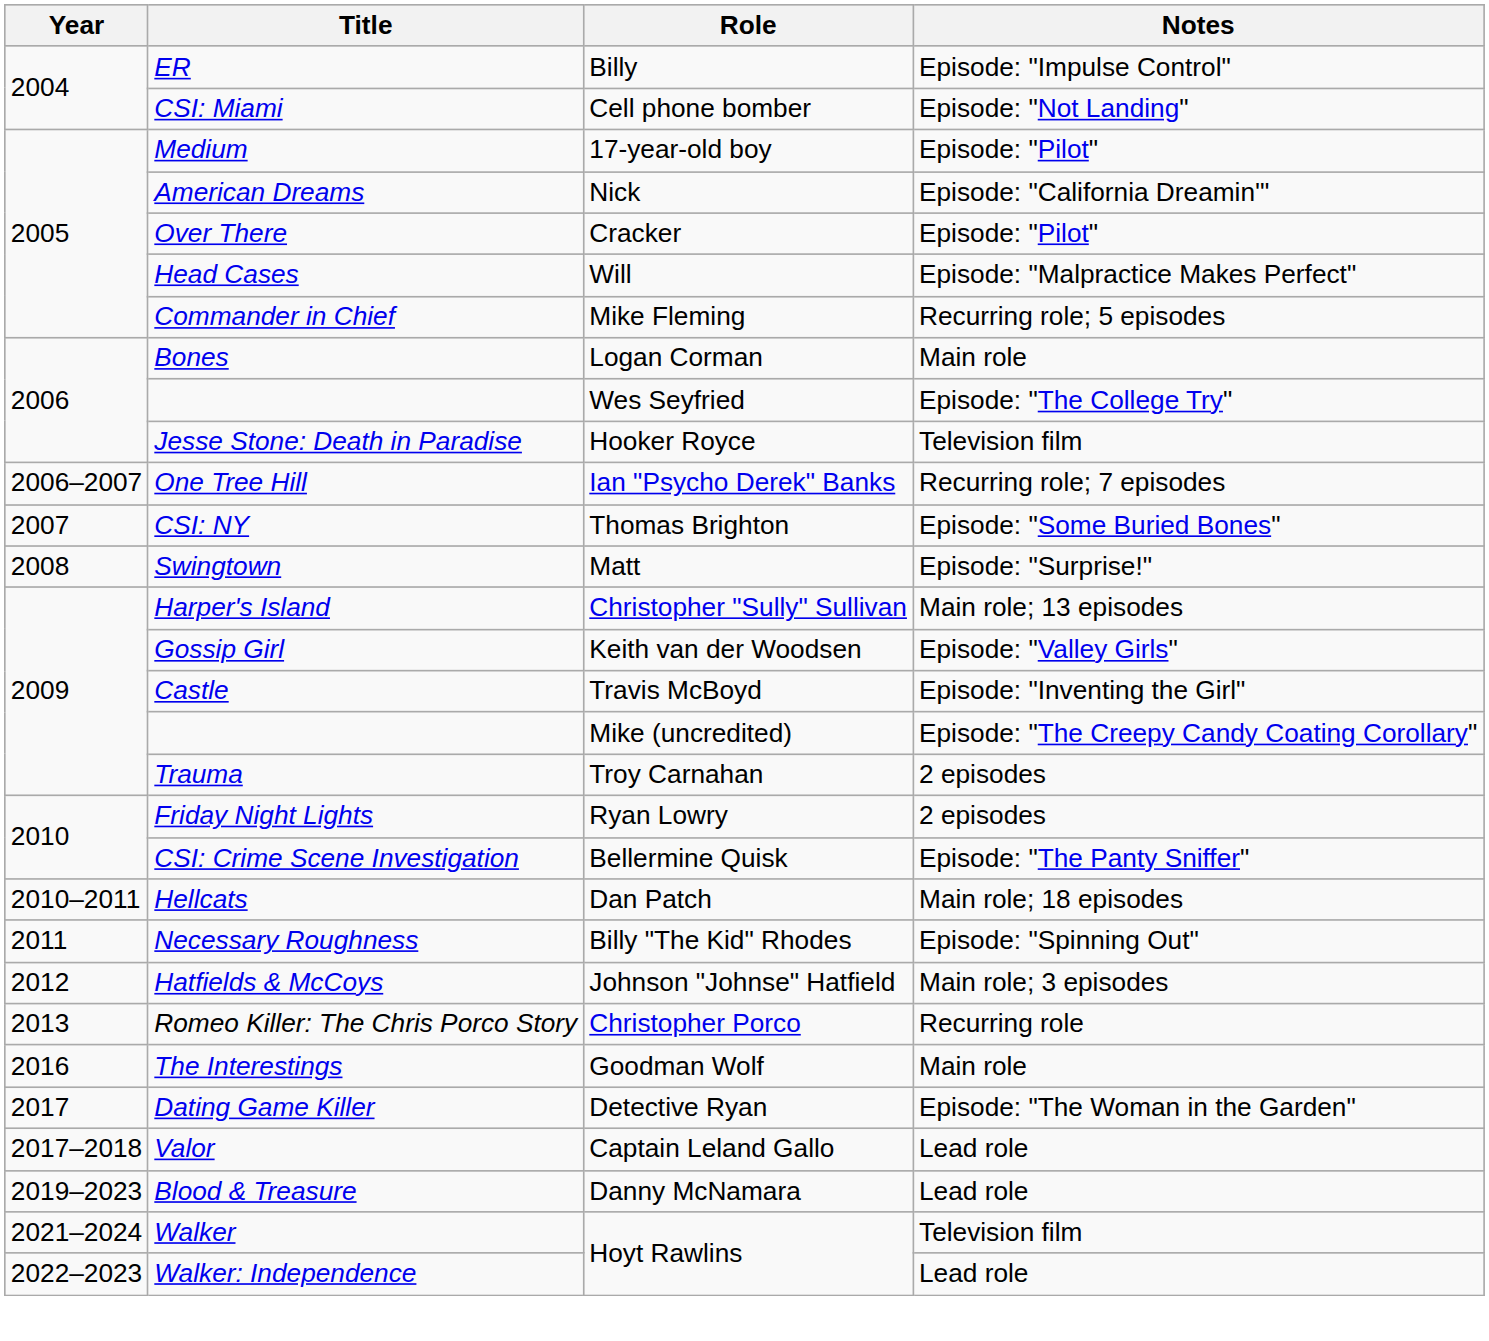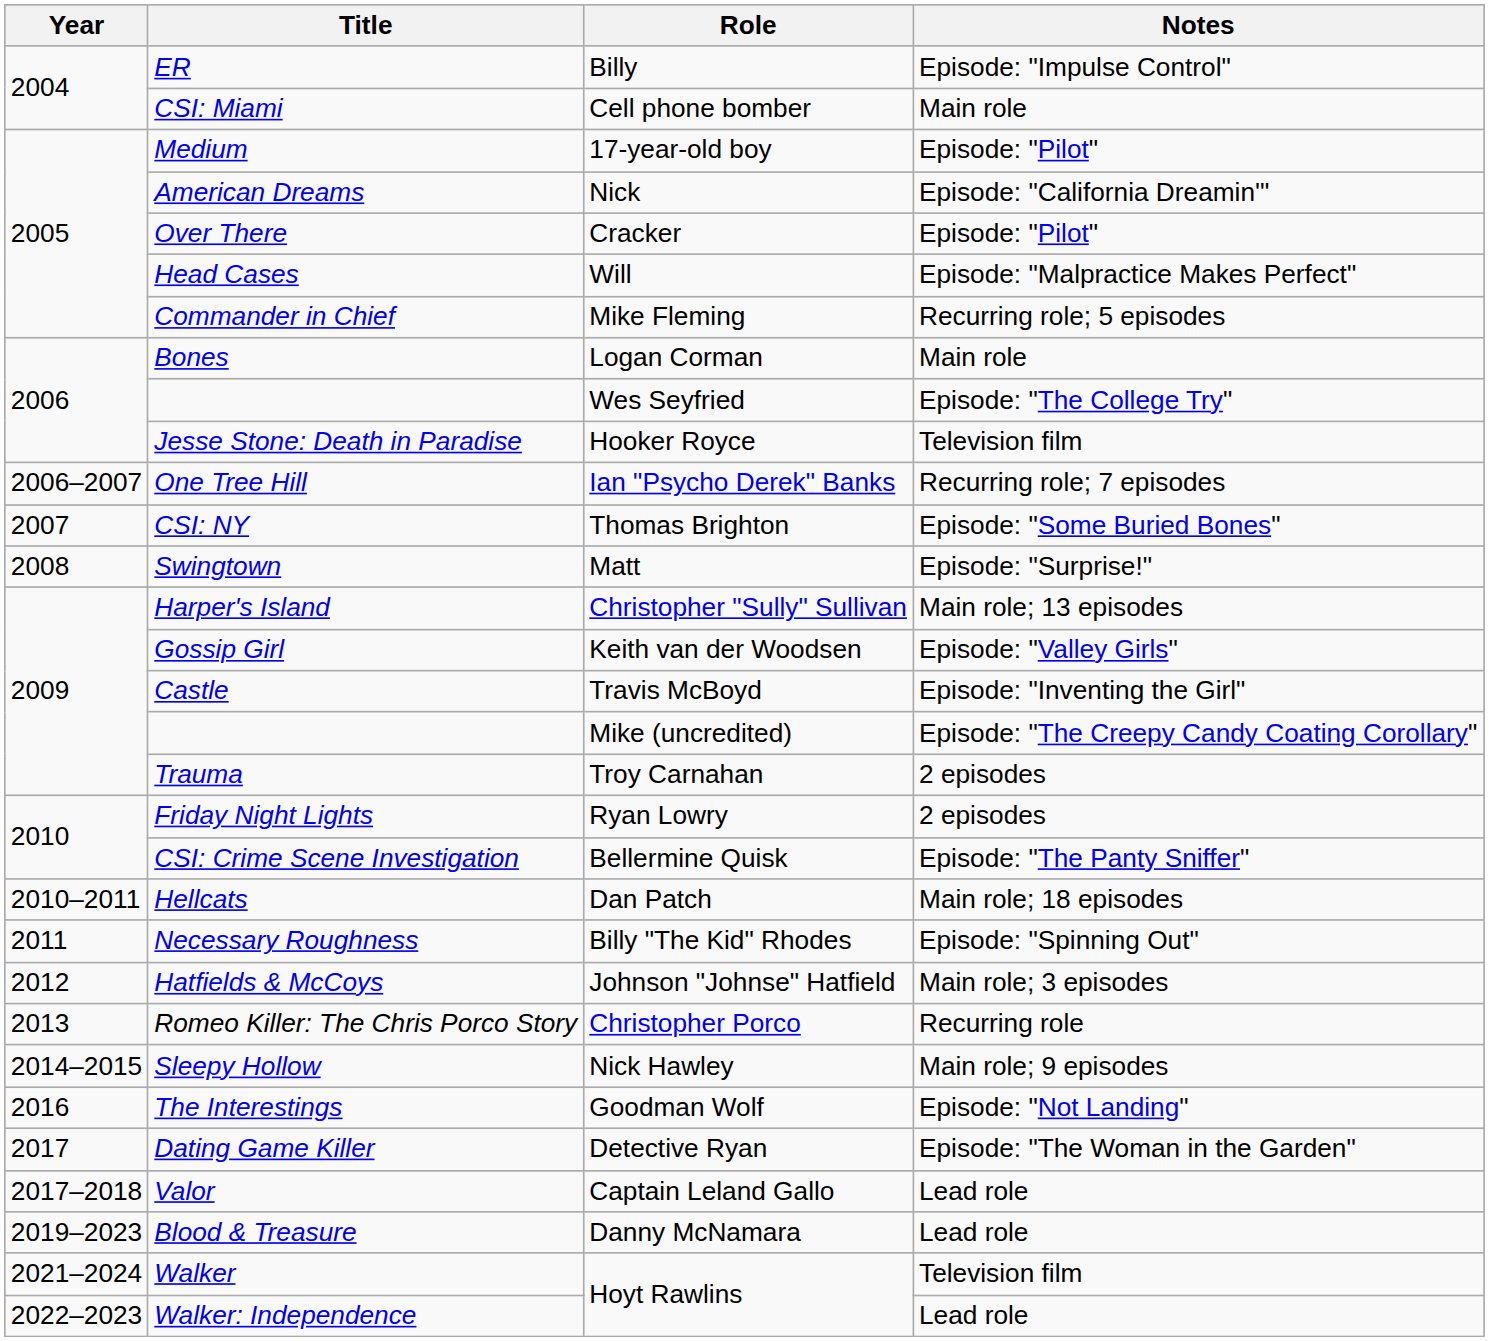 <table class="wikitable sortable">
 <tr>
 <th>Year</th>
 <th>Title</th>
 <th>Role</th>
 <th class="unsortable">Notes</th>
 </tr>
 <tr>
 <td rowspan="2">2004</td>
 <td><em><a href='#'>ER</a></em></td>
 <td>Billy</td>
 <td>Episode: "Impulse Control"</td>
 </tr>
 <tr>
 <td><em><a href='#'>CSI: Miami</a></em></td>
 <td>Cell phone bomber</td>
-<td>Episode: "<a href='#'>Not Landing</a>"</td>
+<td>Main role</td>
 </tr>
 <tr>
 <td rowspan="5">2005</td>
 <td><em><a href='#'>Medium</a></em></td>
 <td>17-year-old boy</td>
 <td>Episode: "<a href='#'>Pilot</a>"</td>
 </tr>
 <tr>
 <td><em><a href='#'>American Dreams</a></em></td>
 <td>Nick</td>
 <td>Episode: "California Dreamin'"</td>
 </tr>
 <tr>
 <td><em><a href='#'>Over There</a></em></td>
 <td>Cracker</td>
 <td>Episode: "<a href='#'>Pilot</a>"</td>
 </tr>
 <tr>
 <td><em><a href='#'>Head Cases</a></em></td>
 <td>Will</td>
 <td>Episode: "Malpractice Makes Perfect"</td>
 </tr>
 <tr>
 <td><em><a href='#'>Commander in Chief</a></em></td>
 <td>Mike Fleming</td>
 <td>Recurring role; 5 episodes</td>
 </tr>
 <tr>
 <td rowspan="3">2006</td>
 <td><em><a href='#'>Bones</a></em></td>
 <td>Logan Corman</td>
 <td>Main role</td>
 </tr>
 <tr>
 <td><em></em></td>
 <td>Wes Seyfried</td>
 <td>Episode: "<a href='#'>The College Try</a>"</td>
 </tr>
 <tr>
 <td><em><a href='#'>Jesse Stone: Death in Paradise</a></em></td>
 <td>Hooker Royce</td>
 <td>Television film</td>
 </tr>
 <tr>
 <td>2006–2007</td>
 <td><em><a href='#'>One Tree Hill</a></em></td>
 <td><a href='#'>Ian "Psycho Derek" Banks</a></td>
 <td>Recurring role; 7 episodes</td>
 </tr>
 <tr>
 <td>2007</td>
 <td><em><a href='#'>CSI: NY</a></em></td>
 <td>Thomas Brighton</td>
 <td>Episode: "<a href='#'>Some Buried Bones</a>"</td>
 </tr>
 <tr>
 <td>2008</td>
 <td><em><a href='#'>Swingtown</a></em></td>
 <td>Matt</td>
 <td>Episode: "Surprise!"</td>
 </tr>
 <tr>
 <td rowspan="5">2009</td>
 <td><em><a href='#'>Harper's Island</a></em></td>
 <td><a href='#'>Christopher "Sully" Sullivan</a></td>
 <td>Main role; 13 episodes</td>
 </tr>
 <tr>
 <td><em><a href='#'>Gossip Girl</a></em></td>
 <td>Keith van der Woodsen</td>
 <td>Episode: "<a href='#'>Valley Girls</a>"</td>
 </tr>
 <tr>
 <td><em><a href='#'>Castle</a></em></td>
 <td>Travis McBoyd</td>
 <td>Episode: "Inventing the Girl"</td>
 </tr>
 <tr>
 <td><em></em></td>
 <td>Mike (uncredited)</td>
 <td>Episode: "<a href='#'>The Creepy Candy Coating Corollary</a>"</td>
 </tr>
 <tr>
 <td><em><a href='#'>Trauma</a></em></td>
 <td>Troy Carnahan</td>
 <td>2 episodes</td>
 </tr>
 <tr>
 <td rowspan="2">2010</td>
 <td><em><a href='#'>Friday Night Lights</a></em></td>
 <td>Ryan Lowry</td>
 <td>2 episodes</td>
 </tr>
 <tr>
 <td><em><a href='#'>CSI: Crime Scene Investigation</a></em></td>
 <td>Bellermine Quisk</td>
 <td>Episode: "<a href='#'>The Panty Sniffer</a>"</td>
 </tr>
 <tr>
 <td>2010–2011</td>
 <td><em><a href='#'>Hellcats</a></em></td>
 <td>Dan Patch</td>
 <td>Main role; 18 episodes</td>
 </tr>
 <tr>
 <td>2011</td>
 <td><em><a href='#'>Necessary Roughness</a></em></td>
 <td>Billy "The Kid" Rhodes</td>
 <td>Episode: "Spinning Out"</td>
 </tr>
 <tr>
 <td>2012</td>
 <td><em><a href='#'>Hatfields & McCoys</a></em></td>
 <td>Johnson "Johnse" Hatfield</td>
 <td>Main role; 3 episodes</td>
 </tr>
 <tr>
 <td>2013</td>
 <td><em>Romeo Killer: The Chris Porco Story</em></td>
 <td><a href='#'>Christopher Porco</a></td>
 <td>Recurring role</td>
 </tr>
 <tr>
+<td>2014–2015</td>
+<td><em><a href='#'>Sleepy Hollow</a></em></td>
+<td>Nick Hawley</td>
+<td>Main role; 9 episodes</td>
+</tr>
+<tr>
 <td>2016</td>
 <td><em><a href='#'>The Interestings</a></em></td>
 <td>Goodman Wolf</td>
-<td>Main role</td>
+<td>Episode: "<a href='#'>Not Landing</a>"</td>
 </tr>
 <tr>
 <td>2017</td>
 <td><em><a href='#'>Dating Game Killer</a></em></td>
 <td>Detective Ryan</td>
 <td>Episode: "The Woman in the Garden"</td>
 </tr>
 <tr>
 <td>2017–2018</td>
 <td><em><a href='#'>Valor</a></em></td>
 <td>Captain Leland Gallo</td>
 <td>Lead role</td>
 </tr>
 <tr>
 <td>2019–2023</td>
 <td><em><a href='#'>Blood & Treasure</a></em></td>
 <td>Danny McNamara</td>
 <td>Lead role</td>
 </tr>
 <tr>
 <td>2021–2024</td>
 <td><em><a href='#'>Walker</a></em></td>
 <td rowspan="2">Hoyt Rawlins</td>
 <td>Television film</td>
 </tr>
 <tr>
 <td>2022–2023</td>
 <td><em><a href='#'>Walker: Independence</a></em></td>
 <td>Lead role</td>
 </tr>
 </table>
